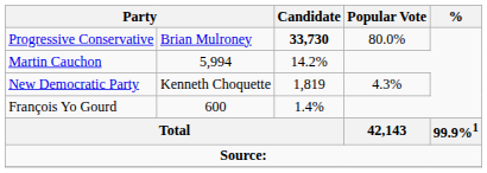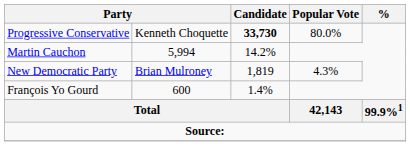 <table class="wikitable">
 <tr>
 <th colspan="2">Party</th>
 <th>Candidate</th>
 <th>Popular Vote</th>
 <th>%</th>
 </tr>
 <tr>
 <td><a href='#'>Progressive Conservative</a></td>
-<td> <a href='#'>Brian Mulroney</a></td>
+<td>Kenneth Choquette</td>
 <td align=center><strong>33,730</strong></td>
 <td align=center>80.0%</td>
 </tr>
 <tr>
 <td><a href='#'>Martin Cauchon</a></td>
 <td align=center>5,994</td>
 <td align=center>14.2%</td>
 </tr>
 <tr>
 <td><a href='#'>New Democratic Party</a></td>
-<td>Kenneth Choquette</td>
+<td> <a href='#'>Brian Mulroney</a></td>
 <td align=center>1,819</td>
 <td align=center>4.3%</td>
 </tr>
 <tr>
 <td>François Yo Gourd</td>
 <td align=center>600</td>
 <td align=center>1.4%</td>
 </tr>
 <tr>
 <th colspan=3>Total</th>
 <th>42,143</th>
 <th>99.9%<sup>1</sup></th>
 </tr>
 <tr>
 <td align="center" colspan=5><strong>Source:</strong> </td>
 </tr>
 <tr>
 </tr>
 </table>
